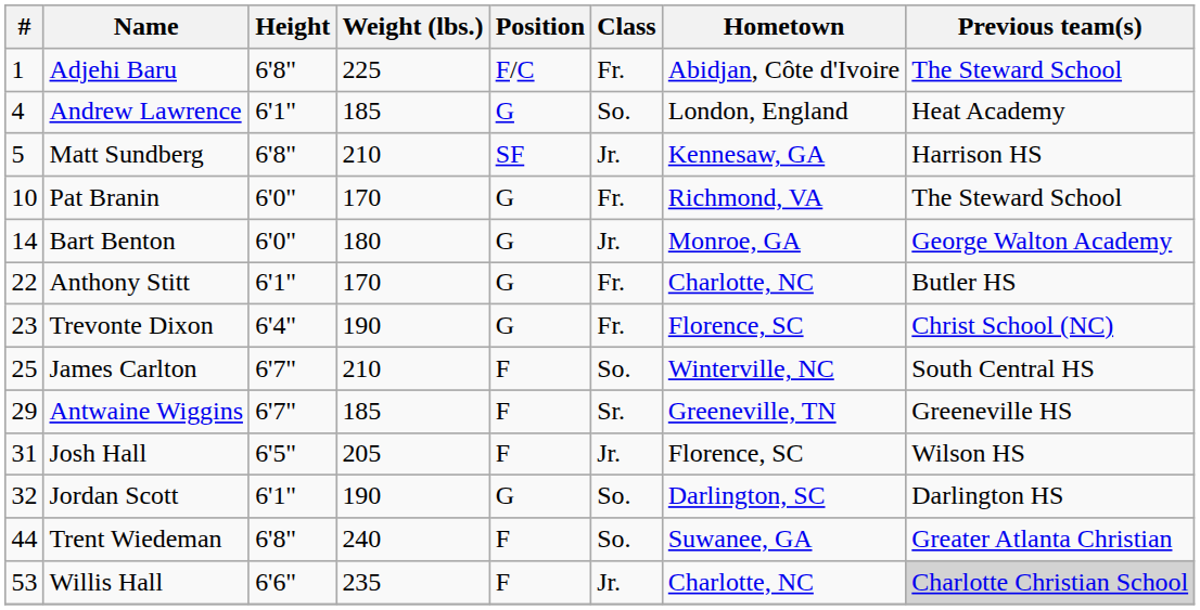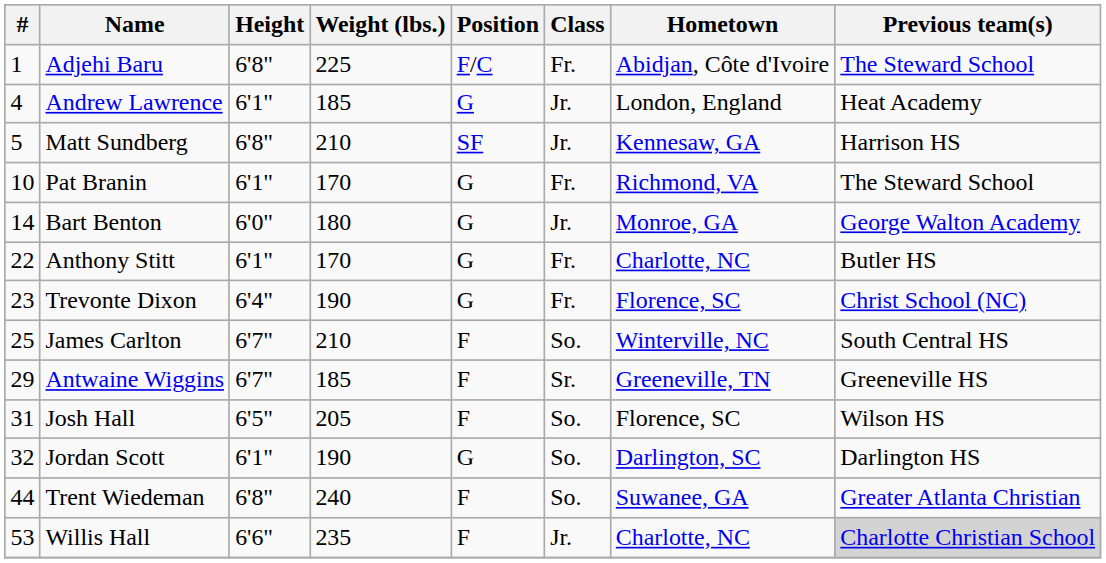 <table class="wikitable" style="font-size: 90%">
 <tr>
 <th>#</th>
 <th>Name</th>
 <th>Height</th>
 <th>Weight (lbs.)</th>
 <th>Position</th>
 <th>Class</th>
 <th>Hometown</th>
 <th>Previous team(s)</th>
 </tr>
 <tr>
 <td>1</td>
 <td><a href='#'>Adjehi Baru</a></td>
 <td>6'8"</td>
 <td>225</td>
 <td><a href='#'>F</a>/<a href='#'>C</a></td>
 <td>Fr.</td>
 <td><a href='#'>Abidjan</a>, Côte d'Ivoire</td>
 <td><a href='#'>The Steward School</a></td>
 </tr>
 <tr>
 <td>4</td>
 <td><a href='#'>Andrew Lawrence</a></td>
 <td>6'1"</td>
 <td>185</td>
 <td><a href='#'>G</a></td>
-<td>So.</td>
+<td>Jr.</td>
 <td>London, England</td>
 <td>Heat Academy</td>
 </tr>
 <tr>
 <td>5</td>
 <td>Matt Sundberg</td>
 <td>6'8"</td>
 <td>210</td>
 <td><a href='#'>SF</a></td>
 <td>Jr.</td>
 <td><a href='#'>Kennesaw, GA</a></td>
 <td>Harrison HS</td>
 </tr>
 <tr>
 <td>10</td>
 <td>Pat Branin</td>
-<td>6'0"</td>
+<td>6'1"</td>
 <td>170</td>
 <td>G</td>
 <td>Fr.</td>
 <td><a href='#'>Richmond, VA</a></td>
 <td>The Steward School</td>
 </tr>
 <tr>
 <td>14</td>
 <td>Bart Benton</td>
 <td>6'0"</td>
 <td>180</td>
 <td>G</td>
 <td>Jr.</td>
 <td><a href='#'>Monroe, GA</a></td>
 <td><a href='#'>George Walton Academy</a></td>
 </tr>
 <tr>
 <td>22</td>
 <td>Anthony Stitt</td>
 <td>6'1"</td>
 <td>170</td>
 <td>G</td>
 <td>Fr.</td>
 <td><a href='#'>Charlotte, NC</a></td>
 <td>Butler HS</td>
 </tr>
 <tr>
 <td>23</td>
 <td>Trevonte Dixon</td>
 <td>6'4"</td>
 <td>190</td>
 <td>G</td>
 <td>Fr.</td>
 <td><a href='#'>Florence, SC</a></td>
 <td><a href='#'>Christ School (NC)</a></td>
 </tr>
 <tr>
 <td>25</td>
 <td>James Carlton</td>
 <td>6'7"</td>
 <td>210</td>
 <td>F</td>
 <td>So.</td>
 <td><a href='#'>Winterville, NC</a></td>
 <td>South Central HS</td>
 </tr>
 <tr>
 <td>29</td>
 <td><a href='#'>Antwaine Wiggins</a></td>
 <td>6'7"</td>
 <td>185</td>
 <td>F</td>
 <td>Sr.</td>
 <td><a href='#'>Greeneville, TN</a></td>
 <td>Greeneville HS</td>
 </tr>
 <tr>
 <td>31</td>
 <td>Josh Hall</td>
 <td>6'5"</td>
 <td>205</td>
 <td>F</td>
-<td>Jr.</td>
+<td>So.</td>
 <td>Florence, SC</td>
 <td>Wilson HS</td>
 </tr>
 <tr>
 <td>32</td>
 <td>Jordan Scott</td>
 <td>6'1"</td>
 <td>190</td>
 <td>G</td>
 <td>So.</td>
 <td><a href='#'>Darlington, SC</a></td>
 <td>Darlington HS</td>
 </tr>
 <tr>
 <td>44</td>
 <td>Trent Wiedeman</td>
 <td>6'8"</td>
 <td>240</td>
 <td>F</td>
 <td>So.</td>
 <td><a href='#'>Suwanee, GA</a></td>
 <td><a href='#'>Greater Atlanta Christian</a></td>
 </tr>
 <tr>
 <td>53</td>
 <td>Willis Hall</td>
 <td>6'6"</td>
 <td>235</td>
 <td>F</td>
 <td>Jr.</td>
 <td><a href='#'>Charlotte, NC</a></td>
 <td style="background: lightgrey;"><a href='#'>Charlotte Christian School</a></td>
 </tr>
 <tr>
 </tr>
 </table>
